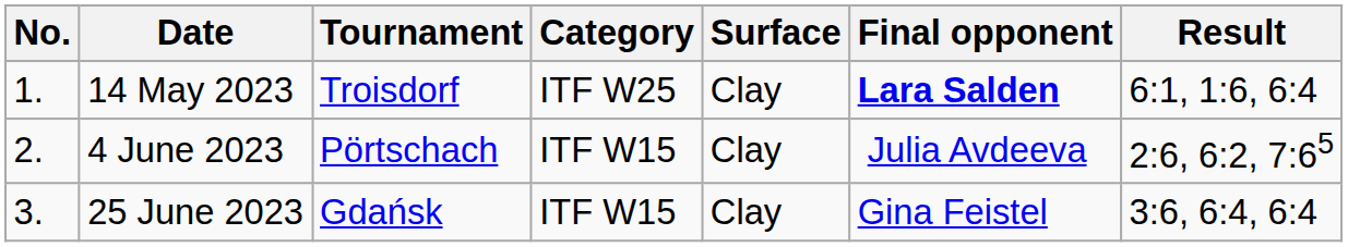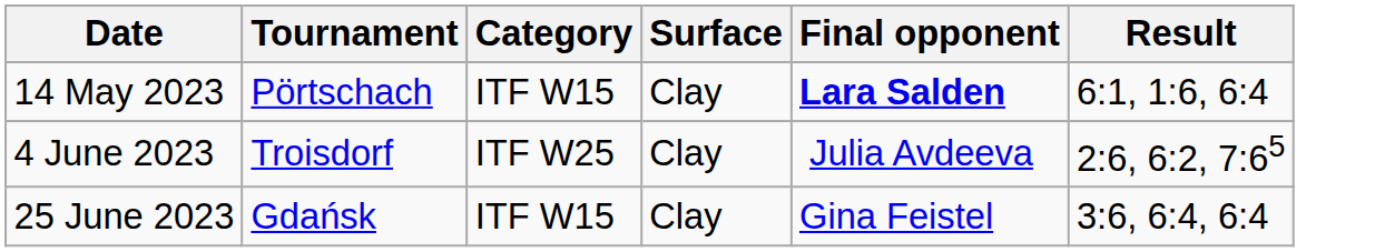 <table class="wikitable">
 <tr>
-<th>No.</th>
 <th>Date</th>
 <th>Tournament</th>
 <th>Category</th>
 <th>Surface</th>
 <th>Final opponent</th>
 <th>Result</th>
 </tr>
 <tr>
-<td>1.</td>
 <td>14 May 2023</td>
-<td><a href='#'>Troisdorf</a></td>
-<td>ITF W25</td>
+<td><a href='#'>Pörtschach</a></td>
+<td>ITF W15</td>
 <td>Clay</td>
 <td><strong> <a href='#'>Lara Salden</a></strong></td>
 <td>6:1, 1:6, 6:4</td>
 </tr>
 <tr>
-<td>2.</td>
 <td>4 June 2023</td>
-<td><a href='#'>Pörtschach</a></td>
-<td>ITF W15</td>
+<td><a href='#'>Troisdorf</a></td>
+<td>ITF W25</td>
 <td>Clay</td>
 <td> <a href='#'>Julia Avdeeva</a></td>
 <td>2:6, 6:2, 7:6<sup>5</sup></td>
 </tr>
 <tr>
-<td>3.</td>
 <td>25 June 2023</td>
 <td> <a href='#'>Gdańsk</a></td>
 <td>ITF W15</td>
 <td>Clay</td>
 <td> <a href='#'>Gina Feistel</a></td>
 <td>3:6, 6:4, 6:4</td>
 </tr>
 </table>
